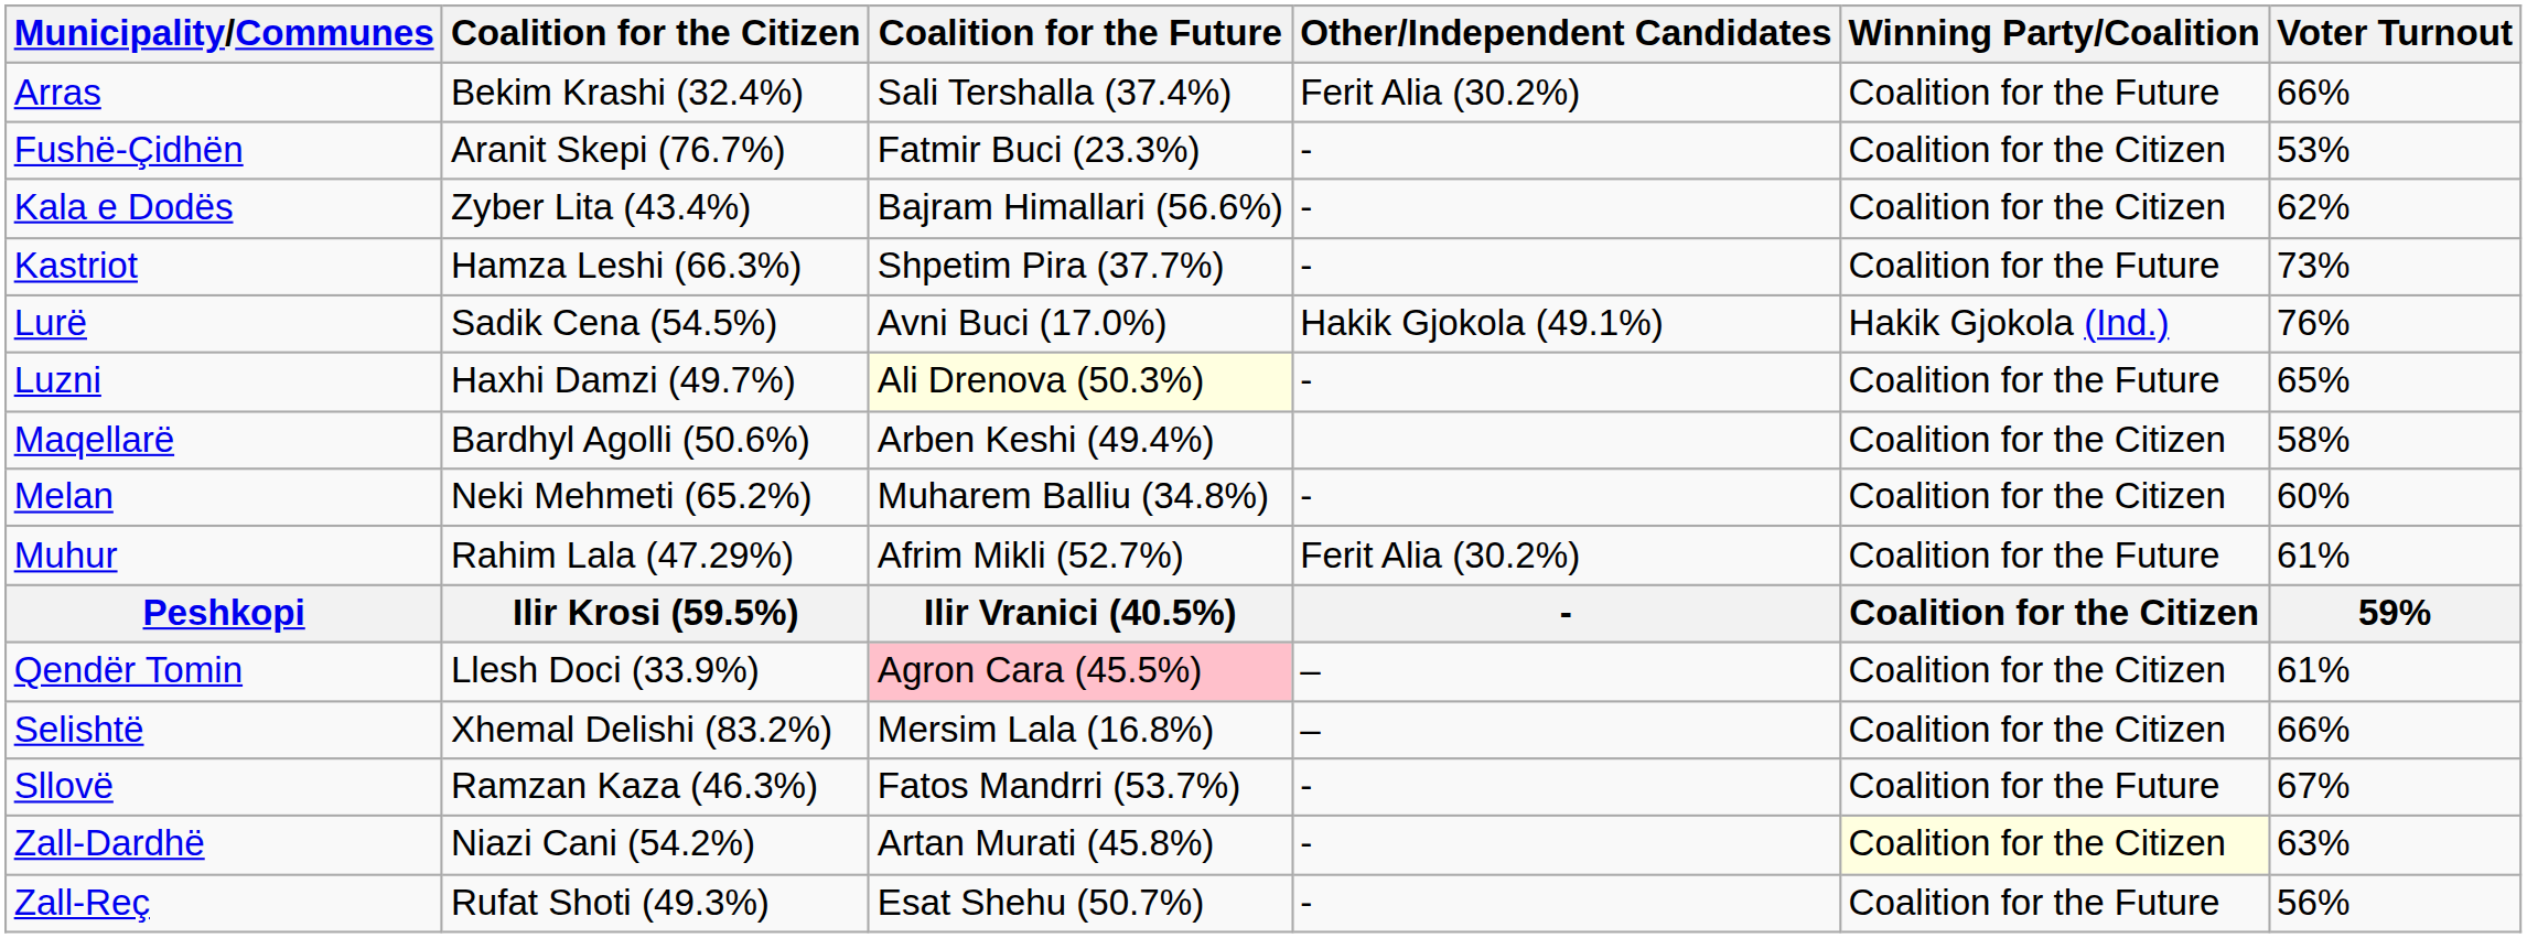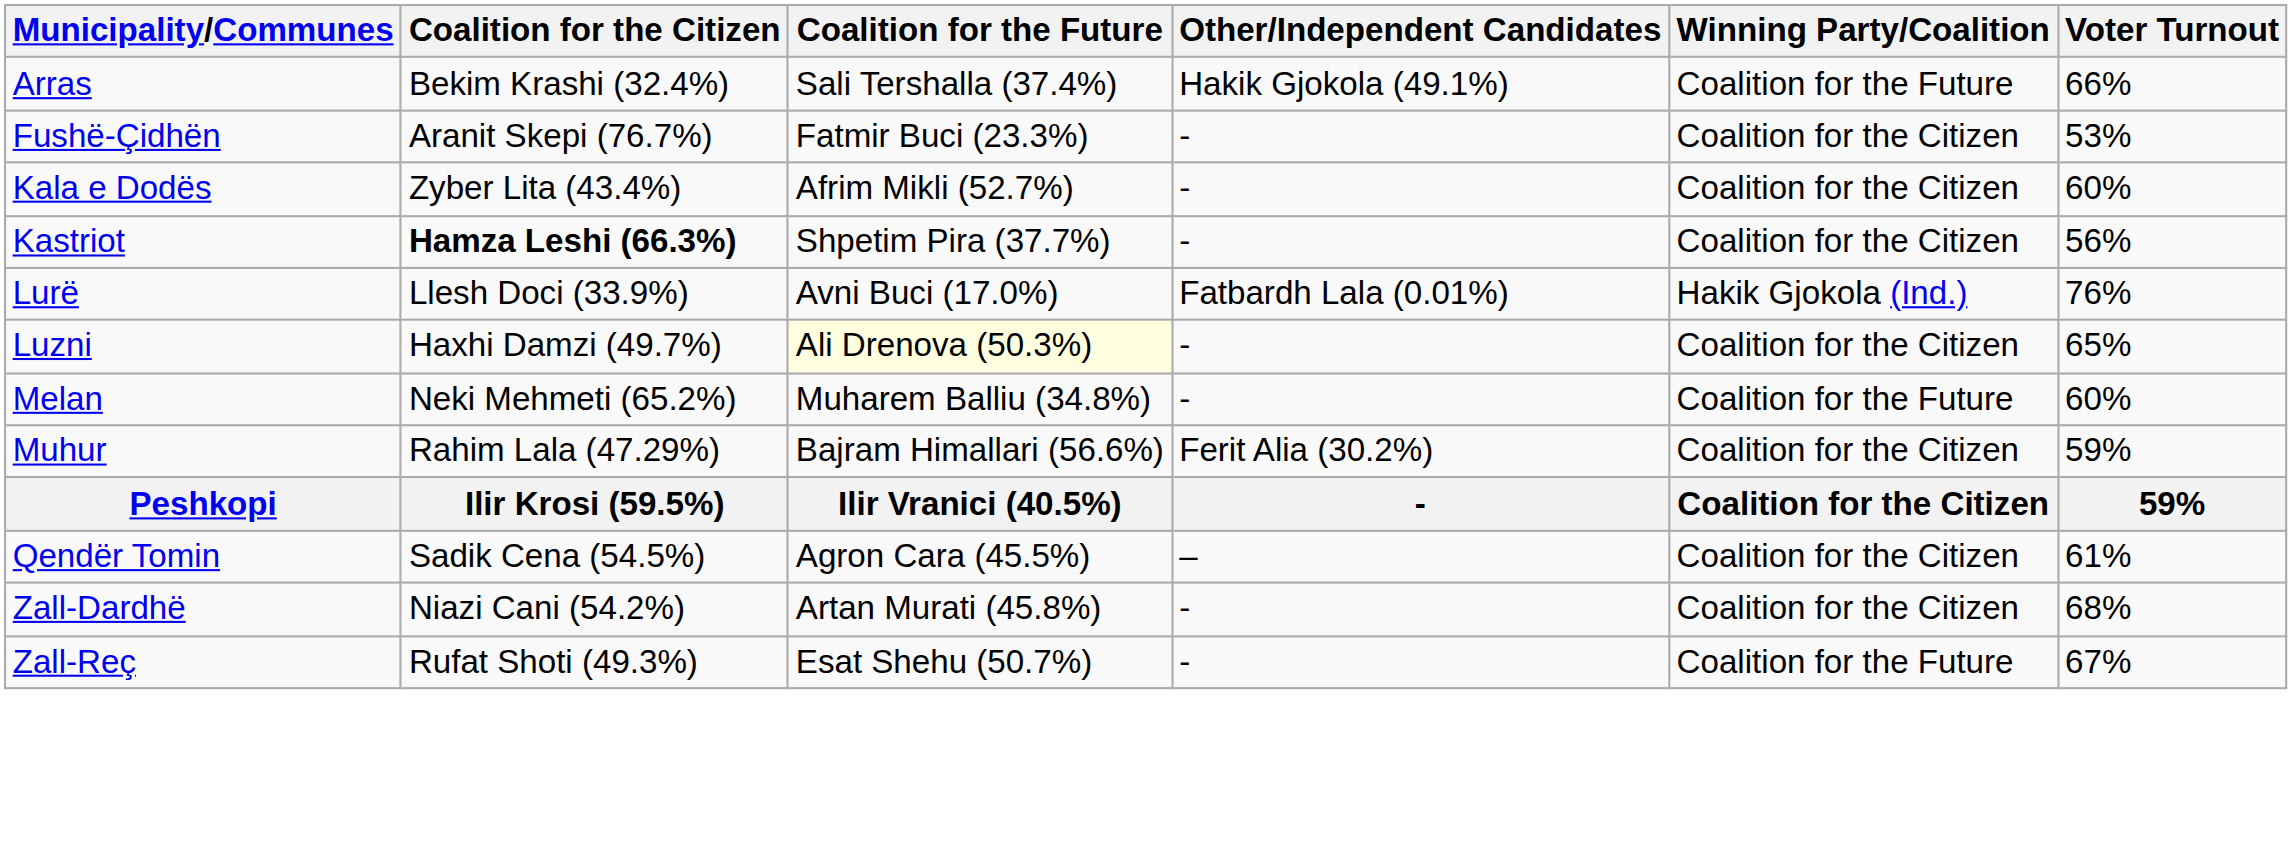 <table class="wikitable">
 <tr>
 <th><a href='#'>Municipality</a>/<a href='#'>Communes</a></th>
 <th>Coalition for the Citizen</th>
 <th>Coalition for the Future</th>
 <th>Other/Independent Candidates</th>
 <th>Winning Party/Coalition</th>
 <th>Voter Turnout</th>
 </tr>
 <tr>
 <td><a href='#'>Arras</a></td>
 <td>Bekim Krashi (32.4%)</td>
 <td>Sali Tershalla (37.4%)</td>
-<td>Ferit Alia (30.2%)</td>
+<td>Hakik Gjokola (49.1%)</td>
 <td>Coalition for the Future</td>
 <td>66%</td>
 </tr>
 <tr>
 <td><a href='#'>Fushë-Çidhën</a></td>
 <td>Aranit Skepi (76.7%)</td>
 <td>Fatmir Buci (23.3%)</td>
 <td>-</td>
 <td>Coalition for the Citizen</td>
 <td>53%</td>
 </tr>
 <tr>
 <td><a href='#'>Kala e Dodës</a></td>
 <td>Zyber Lita (43.4%)</td>
-<td>Bajram Himallari (56.6%)</td>
+<td>Afrim Mikli (52.7%)</td>
 <td>-</td>
 <td>Coalition for the Citizen</td>
-<td>62%</td>
+<td>60%</td>
 </tr>
 <tr>
 <td><a href='#'>Kastriot</a></td>
-<td>Hamza Leshi (66.3%)</td>
+<td><strong>Hamza Leshi (66.3%)</strong></td>
 <td>Shpetim Pira (37.7%)</td>
 <td>-</td>
-<td>Coalition for the Future</td>
-<td>73%</td>
+<td>Coalition for the Citizen</td>
+<td>56%</td>
 </tr>
 <tr>
 <td><a href='#'>Lurë</a></td>
-<td>Sadik Cena (54.5%)</td>
+<td>Llesh Doci (33.9%)</td>
 <td>Avni Buci (17.0%)</td>
-<td>Hakik Gjokola (49.1%)</td>
+<td>Fatbardh Lala (0.01%)</td>
 <td>Hakik Gjokola <a href='#'>(Ind.)</a></td>
 <td>76%</td>
 </tr>
 <tr>
 <td><a href='#'>Luzni</a></td>
 <td>Haxhi Damzi (49.7%)</td>
 <td style="background: lightyellow;">Ali Drenova (50.3%)</td>
 <td>-</td>
-<td>Coalition for the Future</td>
+<td>Coalition for the Citizen</td>
 <td>65%</td>
-</tr>
-<tr>
-<td><a href='#'>Maqellarë</a></td>
-<td>Bardhyl Agolli (50.6%)</td>
-<td>Arben Keshi (49.4%)</td>
-<td></td>
-<td>Coalition for the Citizen</td>
-<td>58%</td>
 </tr>
 <tr>
 <td><a href='#'>Melan</a></td>
 <td>Neki Mehmeti (65.2%)</td>
 <td>Muharem Balliu (34.8%)</td>
 <td>-</td>
-<td>Coalition for the Citizen</td>
+<td>Coalition for the Future</td>
 <td>60%</td>
 </tr>
 <tr>
 <td><a href='#'>Muhur</a></td>
 <td>Rahim Lala (47.29%)</td>
-<td>Afrim Mikli (52.7%)</td>
+<td>Bajram Himallari (56.6%)</td>
 <td>Ferit Alia (30.2%)</td>
-<td>Coalition for the Future</td>
-<td>61%</td>
+<td>Coalition for the Citizen</td>
+<td>59%</td>
 </tr>
 <tr>
 <th><a href='#'>Peshkopi</a></th>
 <th>Ilir Krosi (59.5%)</th>
 <th>Ilir Vranici (40.5%)</th>
 <th>-</th>
 <th>Coalition for the Citizen</th>
 <th>59%</th>
 </tr>
 <tr>
 <td><a href='#'>Qendër Tomin</a></td>
-<td>Llesh Doci (33.9%)</td>
-<td style="background: pink;">Agron Cara (45.5%)</td>
+<td>Sadik Cena (54.5%)</td>
+<td>Agron Cara (45.5%)</td>
 <td>–</td>
 <td>Coalition for the Citizen</td>
 <td>61%</td>
-</tr>
-<tr>
-<td><a href='#'>Selishtë</a></td>
-<td>Xhemal Delishi (83.2%)</td>
-<td>Mersim Lala (16.8%)</td>
-<td>–</td>
-<td>Coalition for the Citizen</td>
-<td>66%</td>
-</tr>
-<tr>
-<td><a href='#'>Sllovë</a></td>
-<td>Ramzan Kaza (46.3%)</td>
-<td>Fatos Mandrri (53.7%)</td>
-<td>-</td>
-<td>Coalition for the Future</td>
-<td>67%</td>
 </tr>
 <tr>
 <td><a href='#'>Zall-Dardhë</a></td>
 <td>Niazi Cani (54.2%)</td>
 <td>Artan Murati (45.8%)</td>
 <td>-</td>
-<td style="background: lightyellow;">Coalition for the Citizen</td>
-<td>63%</td>
+<td>Coalition for the Citizen</td>
+<td>68%</td>
 </tr>
 <tr>
 <td><a href='#'>Zall-Reç</a></td>
 <td>Rufat Shoti (49.3%)</td>
 <td>Esat Shehu (50.7%)</td>
 <td>-</td>
 <td>Coalition for the Future</td>
-<td>56%</td>
+<td>67%</td>
 </tr>
 </table>
